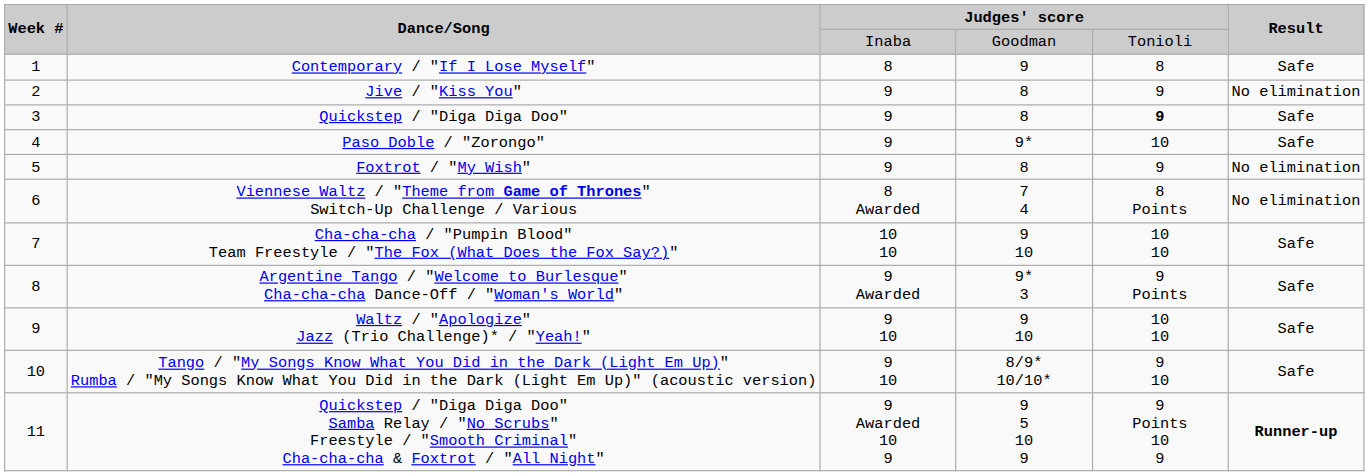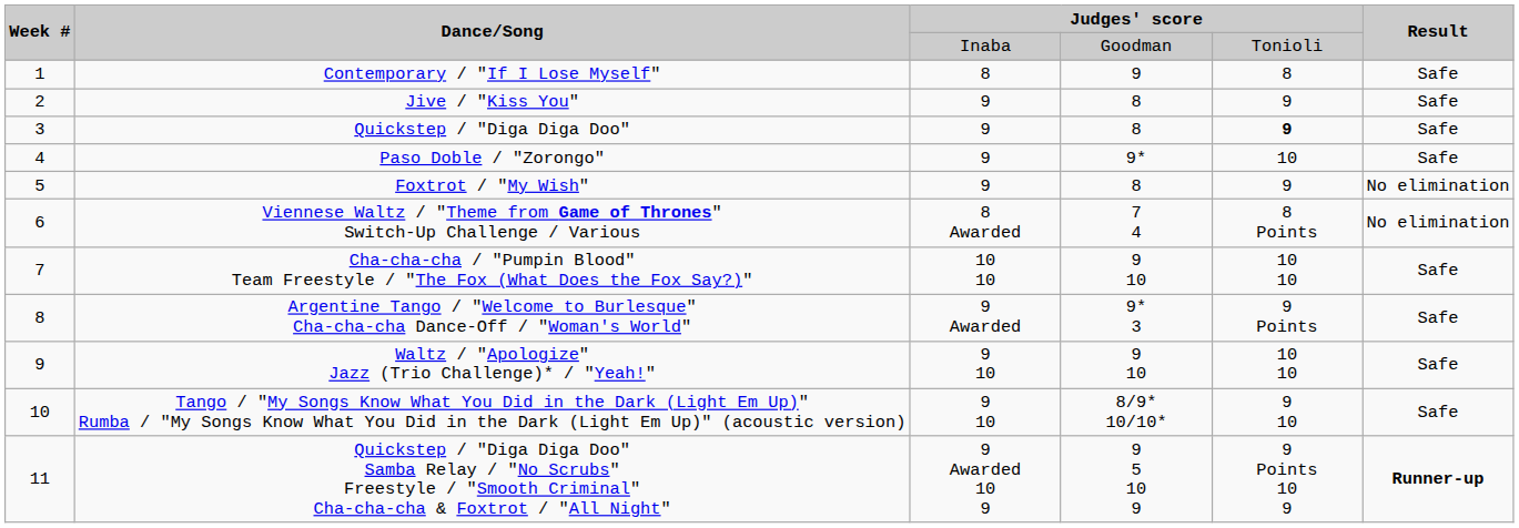 <table class="wikitable" style="text-align:center">
 <tr>
 <th rowspan="2" style="background:#ccc;">Week #</th>
 <th rowspan="2" style="background:#ccc;">Dance/Song</th>
 <th colspan="3" style="background:#ccc;">Judges' score</th>
 <th rowspan="2" style="background:#ccc;">Result</th>
 </tr>
 <tr style="background:#ccc;">
 <td style="width:10%;">Inaba</td>
 <td style="width:10%;">Goodman</td>
 <td style="width:10%;">Tonioli</td>
 </tr>
 <tr>
 <td>1</td>
 <td><a href='#'>Contemporary</a> / "<a href='#'>If I Lose Myself</a>"</td>
 <td>8</td>
 <td>9</td>
 <td>8</td>
 <td>Safe</td>
 </tr>
 <tr>
 <td>2</td>
 <td><a href='#'>Jive</a> / "<a href='#'>Kiss You</a>"</td>
 <td>9</td>
 <td>8</td>
 <td>9</td>
-<td>No elimination</td>
+<td>Safe</td>
 </tr>
 <tr>
 <td>3</td>
 <td><a href='#'>Quickstep</a> / "Diga Diga Doo"</td>
 <td>9</td>
 <td>8</td>
 <td><strong>9</strong></td>
 <td>Safe</td>
 </tr>
 <tr>
 <td>4</td>
 <td><a href='#'>Paso Doble</a> / "Zorongo"</td>
 <td>9</td>
 <td>9*</td>
 <td>10</td>
 <td>Safe</td>
 </tr>
 <tr>
 <td>5</td>
 <td><a href='#'>Foxtrot</a> / "<a href='#'>My Wish</a>"</td>
 <td>9</td>
 <td>8</td>
 <td>9</td>
 <td>No elimination</td>
 </tr>
 <tr>
 <td>6</td>
 <td><a href='#'>Viennese Waltz</a> / "<a href='#'>Theme from <strong>Game of Thrones</strong></a>"<br>Switch-Up Challenge / Various</td>
 <td>8<br>Awarded</td>
 <td>7<br>4</td>
 <td>8<br>Points</td>
 <td>No elimination</td>
 </tr>
 <tr>
 <td>7</td>
 <td><a href='#'>Cha-cha-cha</a> / "Pumpin Blood"<br>Team Freestyle / "<a href='#'>The Fox (What Does the Fox Say?)</a>"</td>
 <td>10<br>10</td>
 <td>9<br>10</td>
 <td>10<br>10</td>
 <td>Safe</td>
 </tr>
 <tr>
 <td>8</td>
 <td><a href='#'>Argentine Tango</a> / "<a href='#'>Welcome to Burlesque</a>"<br><a href='#'>Cha-cha-cha</a> Dance-Off / "<a href='#'>Woman's World</a>"</td>
 <td>9<br>Awarded</td>
 <td>9*<br>3</td>
 <td>9<br>Points</td>
 <td>Safe</td>
 </tr>
 <tr>
 <td>9</td>
 <td><a href='#'>Waltz</a> / "<a href='#'>Apologize</a>"<br><a href='#'>Jazz</a> (Trio Challenge)* / "<a href='#'>Yeah!</a>"</td>
 <td>9<br>10</td>
 <td>9<br>10</td>
 <td>10<br>10</td>
 <td>Safe</td>
 </tr>
 <tr>
 <td>10</td>
 <td><a href='#'>Tango</a> / "<a href='#'>My Songs Know What You Did in the Dark (Light Em Up)</a>"<br><a href='#'>Rumba</a> / "My Songs Know What You Did in the Dark (Light Em Up)" (acoustic version)</td>
 <td>9<br>10</td>
 <td>8/9*<br>10/10*</td>
 <td>9<br>10</td>
 <td>Safe</td>
 </tr>
 <tr>
 <td>11</td>
 <td><a href='#'>Quickstep</a> / "Diga Diga Doo"<br><a href='#'>Samba</a> Relay / "<a href='#'>No Scrubs</a>"<br>Freestyle / "<a href='#'>Smooth Criminal</a>"<br><a href='#'>Cha-cha-cha</a> & <a href='#'>Foxtrot</a> / "<a href='#'>All Night</a>"</td>
 <td>9<br>Awarded<br>10<br>9</td>
 <td>9<br>5<br>10<br>9</td>
 <td>9<br>Points<br>10<br>9</td>
 <td><strong>Runner-up</strong></td>
 </tr>
 </table>
